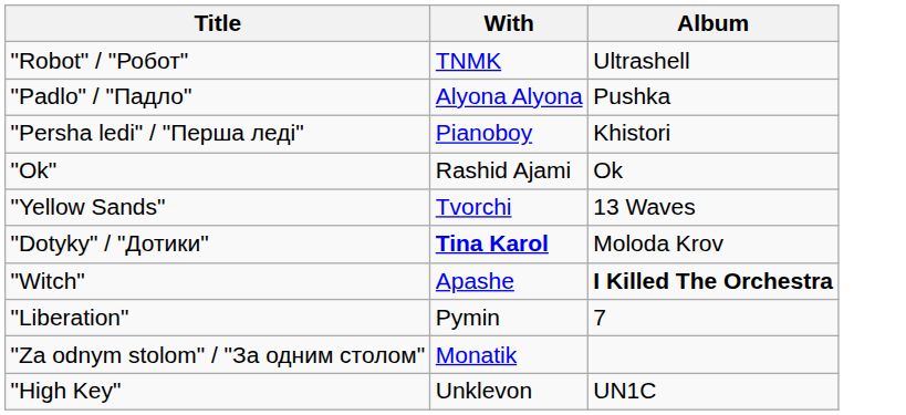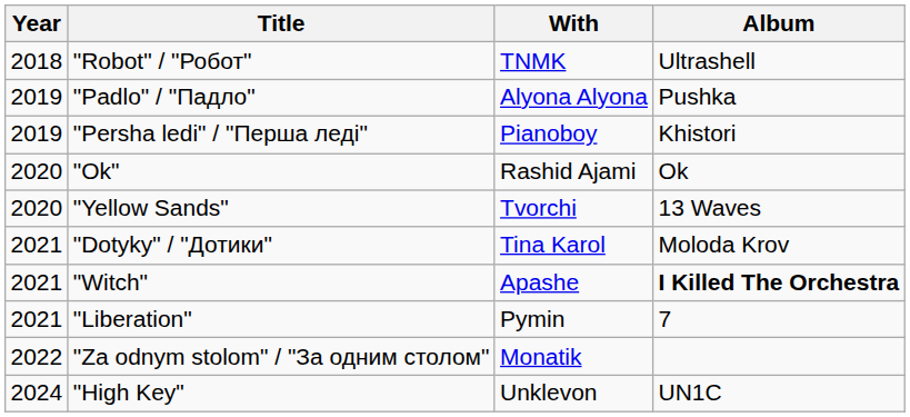 <table class="wikitable">
 <tr>
+<th>Year</th>
 <th>Title</th>
 <th>With</th>
 <th>Album</th>
 </tr>
 <tr>
+<td>2018</td>
 <td>"Robot" / "Робот"</td>
 <td><a href='#'>TNMK</a></td>
 <td>Ultrashell</td>
 </tr>
 <tr>
+<td>2019</td>
 <td>"Padlo" / "Падло"</td>
 <td><a href='#'>Alyona Alyona</a></td>
 <td>Pushka</td>
 </tr>
 <tr>
+<td>2019</td>
 <td>"Persha ledi" / "Перша леді"</td>
 <td><a href='#'>Pianoboy</a></td>
 <td>Khistori</td>
 </tr>
 <tr>
+<td>2020</td>
 <td>"Ok"</td>
 <td>Rashid Ajami</td>
 <td>Ok</td>
 </tr>
 <tr>
+<td>2020</td>
 <td>"Yellow Sands"</td>
 <td><a href='#'>Tvorchi</a></td>
 <td>13 Waves</td>
 </tr>
 <tr>
+<td>2021</td>
 <td>"Dotyky" / "Дотики"</td>
-<td><strong><a href='#'>Tina Karol</a></strong></td>
+<td><a href='#'>Tina Karol</a></td>
 <td>Moloda Krov</td>
 </tr>
 <tr>
+<td>2021</td>
 <td>"Witch"</td>
 <td><a href='#'>Apashe</a></td>
 <td><strong>I Killed The Orchestra</strong></td>
 </tr>
 <tr>
+<td>2021</td>
 <td>"Liberation"</td>
 <td>Pymin</td>
 <td>7</td>
 </tr>
 <tr>
+<td>2022</td>
 <td>"Za odnym stolom" / "За одним столом"</td>
 <td><a href='#'>Monatik</a></td>
 <td></td>
 </tr>
 <tr>
+<td>2024</td>
 <td>"High Key"</td>
 <td>Unklevon</td>
 <td>UN1C</td>
 </tr>
 </table>
